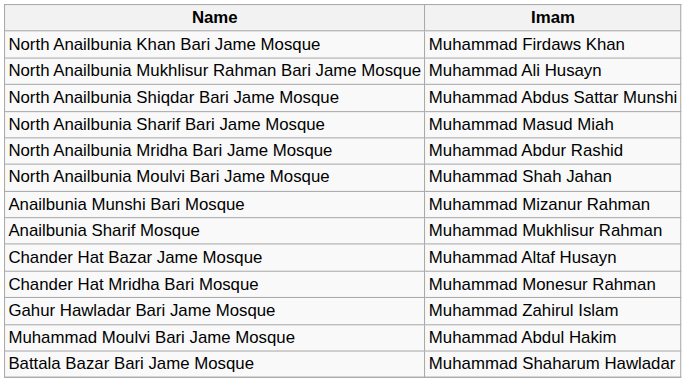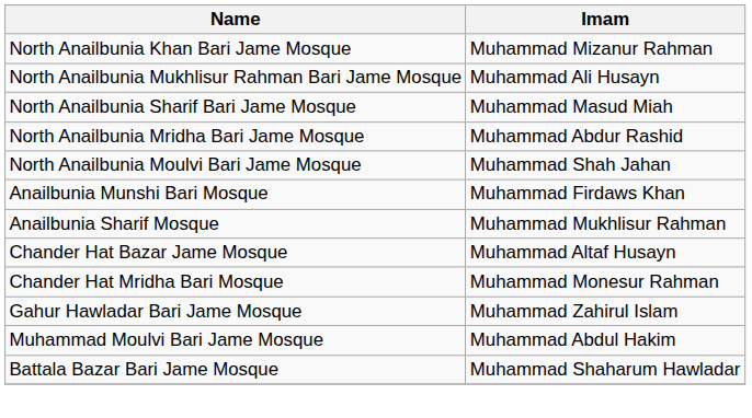 <table class="wikitable">
 <tr>
 <th>Name</th>
 <th>Imam</th>
 </tr>
 <tr>
 <td>North Anailbunia Khan Bari Jame Mosque</td>
-<td>Muhammad Firdaws Khan</td>
+<td>Muhammad Mizanur Rahman</td>
 </tr>
 <tr>
 <td>North Anailbunia Mukhlisur Rahman Bari Jame Mosque</td>
 <td>Muhammad Ali Husayn</td>
-</tr>
-<tr>
-<td>North Anailbunia Shiqdar Bari Jame Mosque</td>
-<td>Muhammad Abdus Sattar Munshi</td>
 </tr>
 <tr>
 <td>North Anailbunia Sharif Bari Jame Mosque</td>
 <td>Muhammad Masud Miah</td>
 </tr>
 <tr>
 <td>North Anailbunia Mridha Bari Jame Mosque</td>
 <td>Muhammad Abdur Rashid</td>
 </tr>
 <tr>
 <td>North Anailbunia Moulvi Bari Jame Mosque</td>
 <td>Muhammad Shah Jahan</td>
 </tr>
 <tr>
 <td>Anailbunia Munshi Bari Mosque</td>
-<td>Muhammad Mizanur Rahman</td>
+<td>Muhammad Firdaws Khan</td>
 </tr>
 <tr>
 <td>Anailbunia Sharif Mosque</td>
 <td>Muhammad Mukhlisur Rahman</td>
 </tr>
 <tr>
 <td>Chander Hat Bazar Jame Mosque</td>
 <td>Muhammad Altaf Husayn</td>
 </tr>
 <tr>
 <td>Chander Hat Mridha Bari Mosque</td>
 <td>Muhammad Monesur Rahman</td>
 </tr>
 <tr>
 <td>Gahur Hawladar Bari Jame Mosque</td>
 <td>Muhammad Zahirul Islam</td>
 </tr>
 <tr>
 <td>Muhammad Moulvi Bari Jame Mosque</td>
 <td>Muhammad Abdul Hakim</td>
 </tr>
 <tr>
 <td>Battala Bazar Bari Jame Mosque</td>
 <td>Muhammad Shaharum Hawladar</td>
 </tr>
 <tr>
 </tr>
 </table>
